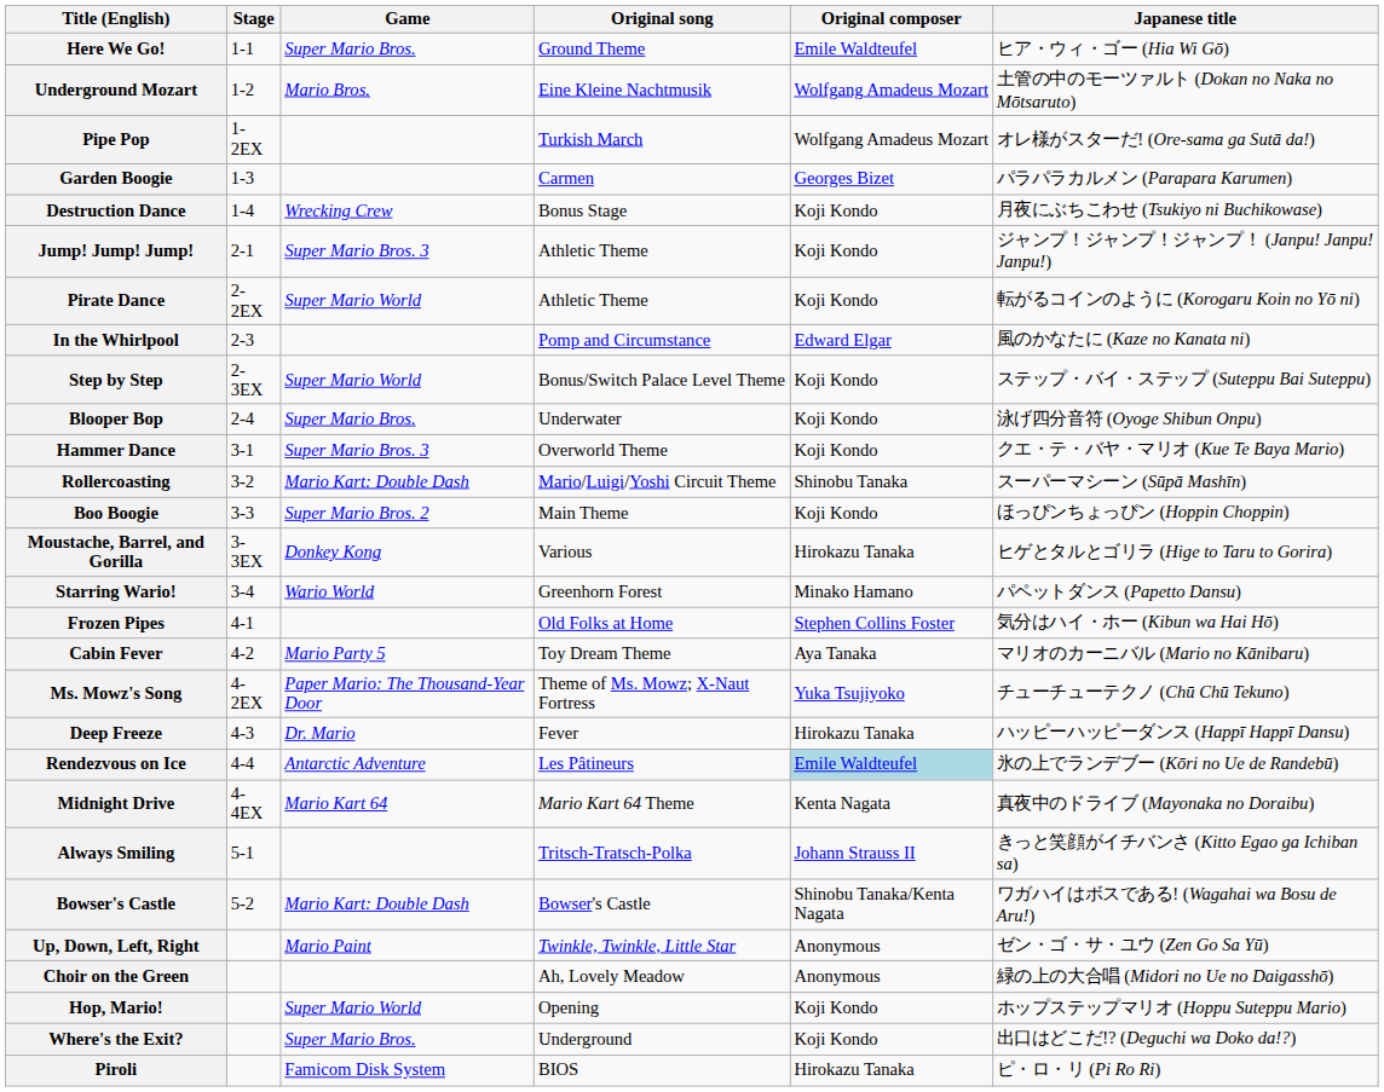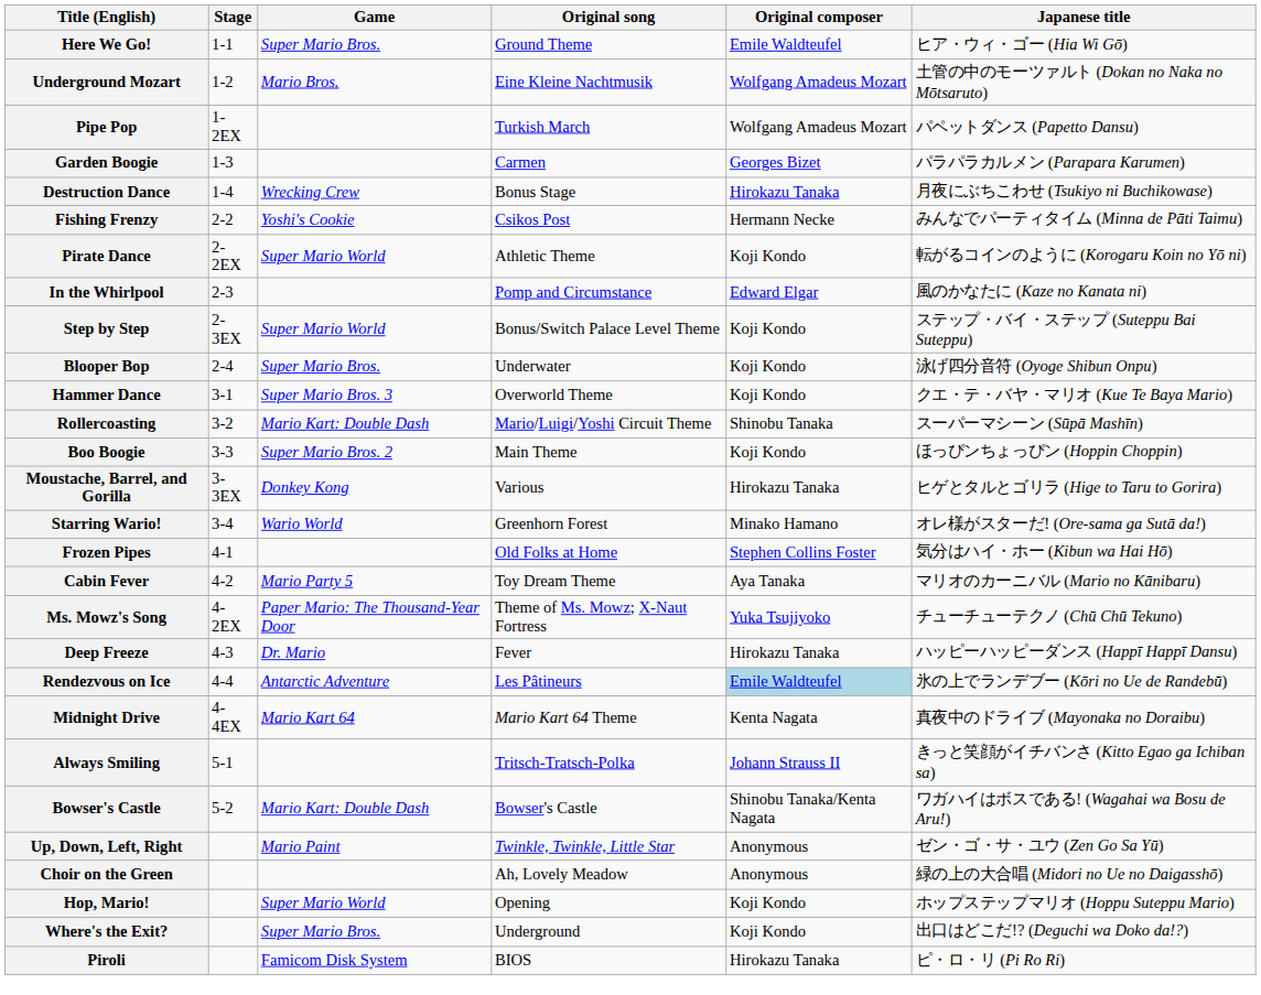 <table class="wikitable sortable">
 <tr>
 <th>Title (English)</th>
 <th>Stage</th>
 <th>Game</th>
 <th>Original song</th>
 <th>Original composer</th>
 <th>Japanese title</th>
 </tr>
 <tr>
 <th>Here We Go!</th>
 <td>1-1</td>
 <td><em><a href='#'>Super Mario Bros.</a></em></td>
 <td><a href='#'>Ground Theme</a></td>
 <td><a href='#'>Emile Waldteufel</a></td>
 <td>ヒア・ウィ・ゴー (<em>Hia Wi Gō</em>)</td>
 </tr>
 <tr>
 <th>Underground Mozart</th>
 <td>1-2</td>
 <td><em><a href='#'>Mario Bros.</a></em></td>
 <td><a href='#'>Eine Kleine Nachtmusik</a></td>
 <td><a href='#'>Wolfgang Amadeus Mozart</a></td>
 <td>土管の中のモーツァルト (<em>Dokan no Naka no Mōtsaruto</em>)</td>
 </tr>
 <tr>
 <th>Pipe Pop</th>
 <td>1-2EX</td>
 <td></td>
 <td><a href='#'>Turkish March</a></td>
 <td>Wolfgang Amadeus Mozart</td>
-<td>オレ様がスターだ! (<em>Ore-sama ga Sutā da!</em>)</td>
+<td>パペットダンス (<em>Papetto Dansu</em>)</td>
 </tr>
 <tr>
 <th>Garden Boogie</th>
 <td>1-3</td>
 <td></td>
 <td><a href='#'>Carmen</a></td>
 <td><a href='#'>Georges Bizet</a></td>
 <td>パラパラカルメン (<em>Parapara Karumen</em>)</td>
 </tr>
 <tr>
 <th>Destruction Dance</th>
 <td>1-4</td>
 <td><em><a href='#'>Wrecking Crew</a></em></td>
 <td>Bonus Stage</td>
-<td>Koji Kondo</td>
+<td><a href='#'>Hirokazu Tanaka</a></td>
 <td>月夜にぶちこわせ (<em>Tsukiyo ni Buchikowase</em>)</td>
 </tr>
 <tr>
-<th>Jump! Jump! Jump!</th>
-<td>2-1</td>
-<td><em><a href='#'>Super Mario Bros. 3</a></em></td>
-<td>Athletic Theme</td>
-<td>Koji Kondo</td>
-<td>ジャンプ！ジャンプ！ジャンプ！ (<em>Janpu! Janpu! Janpu!</em>)</td>
+<th>Fishing Frenzy</th>
+<td>2-2</td>
+<td><em><a href='#'>Yoshi's Cookie</a></em></td>
+<td><a href='#'>Csikos Post</a></td>
+<td>Hermann Necke</td>
+<td>みんなでパーティタイム (<em>Minna de Pāti Taimu</em>)</td>
 </tr>
 <tr>
 <th>Pirate Dance</th>
 <td>2-2EX</td>
 <td><em><a href='#'>Super Mario World</a></em></td>
 <td>Athletic Theme</td>
 <td>Koji Kondo</td>
 <td>転がるコインのように (<em>Korogaru Koin no Yō ni</em>)</td>
 </tr>
 <tr>
 <th>In the Whirlpool</th>
 <td>2-3</td>
 <td></td>
 <td><a href='#'>Pomp and Circumstance</a></td>
 <td><a href='#'>Edward Elgar</a></td>
 <td>風のかなたに (<em>Kaze no Kanata ni</em>)</td>
 </tr>
 <tr>
 <th>Step by Step</th>
 <td>2-3EX</td>
 <td><em><a href='#'>Super Mario World</a></em></td>
 <td>Bonus/Switch Palace Level Theme</td>
 <td>Koji Kondo</td>
 <td>ステップ・バイ・ステップ (<em>Suteppu Bai Suteppu</em>)</td>
 </tr>
 <tr>
 <th>Blooper Bop</th>
 <td>2-4</td>
 <td><em><a href='#'>Super Mario Bros.</a></em></td>
 <td>Underwater</td>
 <td>Koji Kondo</td>
 <td>泳げ四分音符 (<em>Oyoge Shibun Onpu</em>)</td>
 </tr>
 <tr>
 <th>Hammer Dance</th>
 <td>3-1</td>
 <td><em><a href='#'>Super Mario Bros. 3</a></em></td>
 <td>Overworld Theme</td>
 <td>Koji Kondo</td>
 <td>クエ・テ・バヤ・マリオ (<em>Kue Te Baya Mario</em>)</td>
 </tr>
 <tr>
 <th>Rollercoasting</th>
 <td>3-2</td>
 <td><em><a href='#'>Mario Kart: Double Dash</a></em></td>
 <td><a href='#'>Mario</a>/<a href='#'>Luigi</a>/<a href='#'>Yoshi</a> Circuit Theme</td>
 <td>Shinobu Tanaka</td>
 <td>スーパーマシーン (<em>Sūpā Mashīn</em>)</td>
 </tr>
 <tr>
 <th>Boo Boogie</th>
 <td>3-3</td>
 <td><em><a href='#'>Super Mario Bros. 2</a></em></td>
 <td>Main Theme</td>
 <td>Koji Kondo</td>
 <td>ほっぴンちょっぴン (<em>Hoppin Choppin</em>)</td>
 </tr>
 <tr>
 <th>Moustache, Barrel, and Gorilla</th>
 <td>3-3EX</td>
 <td><em><a href='#'>Donkey Kong</a></em></td>
 <td>Various</td>
 <td>Hirokazu Tanaka</td>
 <td>ヒゲとタルとゴリラ (<em>Hige to Taru to Gorira</em>)</td>
 </tr>
 <tr>
 <th>Starring Wario!</th>
 <td>3-4</td>
 <td><em><a href='#'>Wario World</a></em></td>
 <td>Greenhorn Forest</td>
 <td>Minako Hamano</td>
-<td>パペットダンス (<em>Papetto Dansu</em>)</td>
+<td>オレ様がスターだ! (<em>Ore-sama ga Sutā da!</em>)</td>
 </tr>
 <tr>
 <th>Frozen Pipes</th>
 <td>4-1</td>
 <td></td>
 <td><a href='#'>Old Folks at Home</a></td>
 <td><a href='#'>Stephen Collins Foster</a></td>
 <td>気分はハイ・ホー (<em>Kibun wa Hai Hō</em>)</td>
 </tr>
 <tr>
 <th>Cabin Fever</th>
 <td>4-2</td>
 <td><em><a href='#'>Mario Party 5</a></em></td>
 <td>Toy Dream Theme</td>
 <td>Aya Tanaka</td>
 <td>マリオのカーニバル (<em>Mario no Kānibaru</em>)</td>
 </tr>
 <tr>
 <th>Ms. Mowz's Song</th>
 <td>4-2EX</td>
 <td><em><a href='#'>Paper Mario: The Thousand-Year Door</a></em></td>
 <td>Theme of <a href='#'>Ms. Mowz</a>; <a href='#'>X-Naut</a> Fortress</td>
 <td><a href='#'>Yuka Tsujiyoko</a></td>
 <td>チューチューテクノ (<em>Chū Chū Tekuno</em>)</td>
 </tr>
 <tr>
 <th>Deep Freeze</th>
 <td>4-3</td>
 <td><em><a href='#'>Dr. Mario</a></em></td>
 <td>Fever</td>
 <td>Hirokazu Tanaka</td>
 <td>ハッピーハッピーダンス (<em>Happī Happī Dansu</em>)</td>
 </tr>
 <tr>
 <th>Rendezvous on Ice</th>
 <td>4-4</td>
 <td><em><a href='#'>Antarctic Adventure</a></em></td>
 <td><a href='#'>Les Pâtineurs</a></td>
 <td style="background: lightblue;"><a href='#'>Emile Waldteufel</a></td>
 <td>氷の上でランデブー (<em>Kōri no Ue de Randebū</em>)</td>
 </tr>
 <tr>
 <th>Midnight Drive</th>
 <td>4-4EX</td>
 <td><em><a href='#'>Mario Kart 64</a></em></td>
 <td><em>Mario Kart 64</em> Theme</td>
 <td>Kenta Nagata</td>
 <td>真夜中のドライブ (<em>Mayonaka no Doraibu</em>)</td>
 </tr>
 <tr>
 <th>Always Smiling</th>
 <td>5-1</td>
 <td></td>
 <td><a href='#'>Tritsch-Tratsch-Polka</a></td>
 <td><a href='#'>Johann Strauss II</a></td>
 <td>きっと笑顔がイチバンさ (<em>Kitto Egao ga Ichiban sa</em>)</td>
 </tr>
 <tr>
 <th>Bowser's Castle</th>
 <td>5-2</td>
 <td><em><a href='#'>Mario Kart: Double Dash</a></em></td>
 <td><a href='#'>Bowser</a>'s Castle</td>
 <td>Shinobu Tanaka/Kenta Nagata</td>
 <td>ワガハイはボスである! (<em>Wagahai wa Bosu de Aru!</em>)</td>
 </tr>
 <tr>
 <th>Up, Down, Left, Right</th>
 <td></td>
 <td><em><a href='#'>Mario Paint</a></em></td>
 <td><em><a href='#'>Twinkle, Twinkle, Little Star</a></em></td>
 <td>Anonymous</td>
 <td>ゼン・ゴ・サ・ユウ (<em>Zen Go Sa Yū</em>)</td>
 </tr>
 <tr>
 <th>Choir on the Green</th>
 <td></td>
 <td></td>
 <td>Ah, Lovely Meadow</td>
 <td>Anonymous</td>
 <td>緑の上の大合唱 (<em>Midori no Ue no Daigasshō</em>)</td>
 </tr>
 <tr>
 <th>Hop, Mario!</th>
 <td></td>
 <td><em><a href='#'>Super Mario World</a></em></td>
 <td>Opening</td>
 <td>Koji Kondo</td>
 <td>ホップステップマリオ (<em>Hoppu Suteppu Mario</em>)</td>
 </tr>
 <tr>
 <th>Where's the Exit?</th>
 <td></td>
 <td><em><a href='#'>Super Mario Bros.</a></em></td>
 <td>Underground</td>
 <td>Koji Kondo</td>
 <td>出口はどこだ!? (<em>Deguchi wa Doko da!?</em>)</td>
 </tr>
 <tr>
 <th>Piroli</th>
 <td></td>
 <td><a href='#'>Famicom Disk System</a></td>
 <td>BIOS</td>
 <td>Hirokazu Tanaka</td>
 <td>ピ・ロ・リ (<em>Pi Ro Ri</em>)</td>
 </tr>
 </table>
